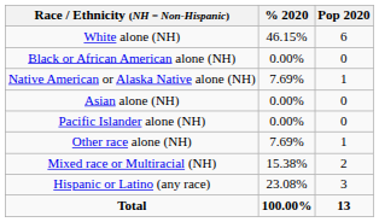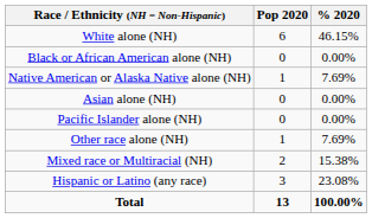 <table class="wikitable" style="text-align:center;">
 <tr>
 <th>Race / Ethnicity <small>(<em>NH = Non-Hispanic</em>)</small></th>
+<th>Pop 2020</th>
 <th>% 2020</th>
-<th>Pop 2020</th>
 </tr>
 <tr>
 <td><a href='#'>White</a> alone (NH)</td>
+<td>6</td>
 <td>46.15%</td>
-<td>6</td>
 </tr>
 <tr>
 <td><a href='#'>Black or African American</a> alone (NH)</td>
+<td>0</td>
 <td>0.00%</td>
-<td>0</td>
 </tr>
 <tr>
 <td><a href='#'>Native American</a> or <a href='#'>Alaska Native</a> alone (NH)</td>
+<td>1</td>
 <td>7.69%</td>
-<td>1</td>
 </tr>
 <tr>
 <td><a href='#'>Asian</a> alone (NH)</td>
+<td>0</td>
 <td>0.00%</td>
-<td>0</td>
 </tr>
 <tr>
 <td><a href='#'>Pacific Islander</a> alone (NH)</td>
+<td>0</td>
 <td>0.00%</td>
-<td>0</td>
 </tr>
 <tr>
 <td><a href='#'>Other race</a> alone (NH)</td>
+<td>1</td>
 <td>7.69%</td>
-<td>1</td>
 </tr>
 <tr>
 <td><a href='#'>Mixed race or Multiracial</a> (NH)</td>
+<td>2</td>
 <td>15.38%</td>
-<td>2</td>
 </tr>
 <tr>
 <td><a href='#'>Hispanic or Latino</a> (any race)</td>
+<td>3</td>
 <td>23.08%</td>
-<td>3</td>
 </tr>
 <tr>
 <td><strong>Total</strong></td>
+<td><strong>13</strong></td>
 <td><strong>100.00%</strong></td>
-<td><strong>13</strong></td>
 </tr>
 </table>
